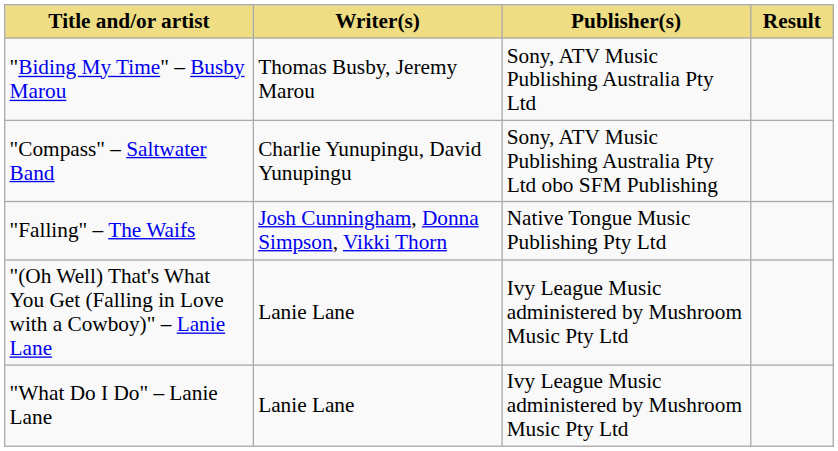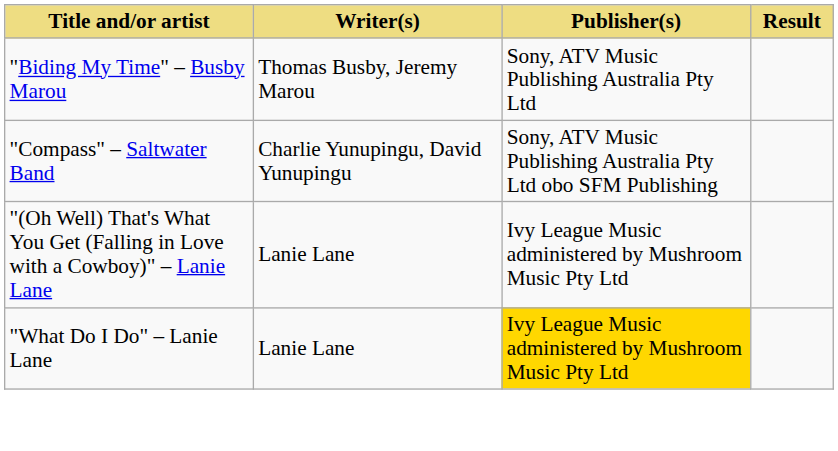 <table class="wikitable" width=100%>
 <tr>
 <th style="width:30%;background:#EEDD82;">Title and/or artist</th>
 <th style="width:30%;background:#EEDD82;">Writer(s)</th>
 <th style="width:30%;background:#EEDD82;">Publisher(s)</th>
 <th style="width:10%;background:#EEDD82;">Result</th>
 </tr>
 <tr>
 <td>"<a href='#'>Biding My Time</a>" – <a href='#'>Busby Marou</a></td>
 <td>Thomas Busby, Jeremy Marou</td>
 <td>Sony, ATV Music Publishing Australia Pty Ltd</td>
 <td></td>
 </tr>
 <tr>
 <td>"Compass" – <a href='#'>Saltwater Band</a></td>
 <td>Charlie Yunupingu, David Yunupingu</td>
 <td>Sony, ATV Music Publishing Australia Pty Ltd obo SFM Publishing</td>
 <td></td>
 </tr>
 <tr>
-<td>"Falling" – <a href='#'>The Waifs</a></td>
-<td><a href='#'>Josh Cunningham</a>, <a href='#'>Donna Simpson</a>, <a href='#'>Vikki Thorn</a></td>
-<td>Native Tongue Music Publishing Pty Ltd</td>
-<td></td>
-</tr>
-<tr>
 <td>"(Oh Well) That's What You Get (Falling in Love with a Cowboy)" – <a href='#'>Lanie Lane</a></td>
 <td>Lanie Lane</td>
 <td>Ivy League Music administered by Mushroom Music Pty Ltd</td>
 <td></td>
 </tr>
 <tr>
 <td>"What Do I Do" – Lanie Lane</td>
 <td>Lanie Lane</td>
-<td>Ivy League Music administered by Mushroom Music Pty Ltd</td>
+<td style="background: gold;">Ivy League Music administered by Mushroom Music Pty Ltd</td>
 <td></td>
 </tr>
 </table>
